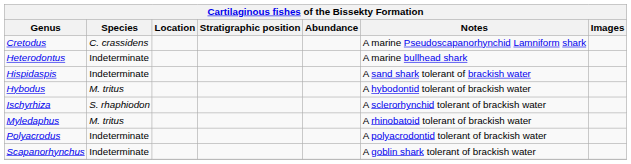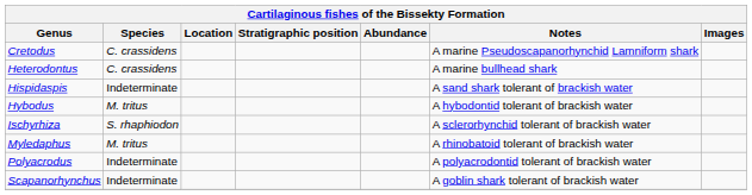 <table class="wikitable" align="center">
 <tr>
 <th colspan="7" align="center"><strong><a href='#'>Cartilaginous fishes</a> of the Bissekty Formation</strong></th>
 </tr>
 <tr>
 <th>Genus</th>
 <th>Species</th>
 <th>Location</th>
 <th>Stratigraphic position</th>
 <th>Abundance</th>
 <th>Notes</th>
 <th>Images</th>
 </tr>
 <tr>
 <td><em><a href='#'>Cretodus</a></em></td>
 <td><em>C. crassidens</em></td>
 <td></td>
 <td></td>
 <td></td>
 <td>A marine <a href='#'>Pseudoscapanorhynchid</a>  <a href='#'>Lamniform</a> <a href='#'>shark</a></td>
 <td><br></td>
 </tr>
 <tr>
 <td><em><a href='#'>Heterodontus</a></em></td>
-<td>Indeterminate</td>
+<td><em>C. crassidens</em></td>
 <td></td>
 <td></td>
 <td></td>
 <td>A marine <a href='#'>bullhead shark</a></td>
 <td><br></td>
 </tr>
 <tr>
 <td><em><a href='#'>Hispidaspis</a></em></td>
 <td>Indeterminate</td>
 <td></td>
 <td></td>
 <td></td>
 <td>A <a href='#'>sand shark</a> tolerant of <a href='#'>brackish water</a></td>
 <td></td>
 </tr>
 <tr>
 <td><em><a href='#'>Hybodus</a></em></td>
 <td><em>M. tritus</em></td>
 <td></td>
 <td></td>
 <td></td>
 <td>A <a href='#'>hybodontid</a> tolerant of brackish water</td>
 <td></td>
 </tr>
 <tr>
 <td><em><a href='#'>Ischyrhiza</a></em></td>
 <td><em>S. rhaphiodon</em></td>
 <td></td>
 <td></td>
 <td></td>
 <td>A <a href='#'>sclerorhynchid</a> tolerant of brackish water</td>
 <td></td>
 </tr>
 <tr>
 <td><em><a href='#'>Myledaphus</a></em></td>
 <td><em>M. tritus</em></td>
 <td></td>
 <td></td>
 <td></td>
 <td>A <a href='#'>rhinobatoid</a> tolerant of brackish water</td>
 <td><br></td>
 </tr>
 <tr>
 <td><em><a href='#'>Polyacrodus</a></em></td>
 <td>Indeterminate</td>
 <td></td>
 <td></td>
 <td></td>
 <td>A <a href='#'>polyacrodontid</a> tolerant of brackish water</td>
 <td></td>
 </tr>
 <tr>
 <td><em><a href='#'>Scapanorhynchus</a></em></td>
 <td>Indeterminate</td>
 <td></td>
 <td></td>
 <td></td>
 <td>A <a href='#'>goblin shark</a> tolerant of brackish water</td>
 <td></td>
 </tr>
 <tr>
 </tr>
 </table>
